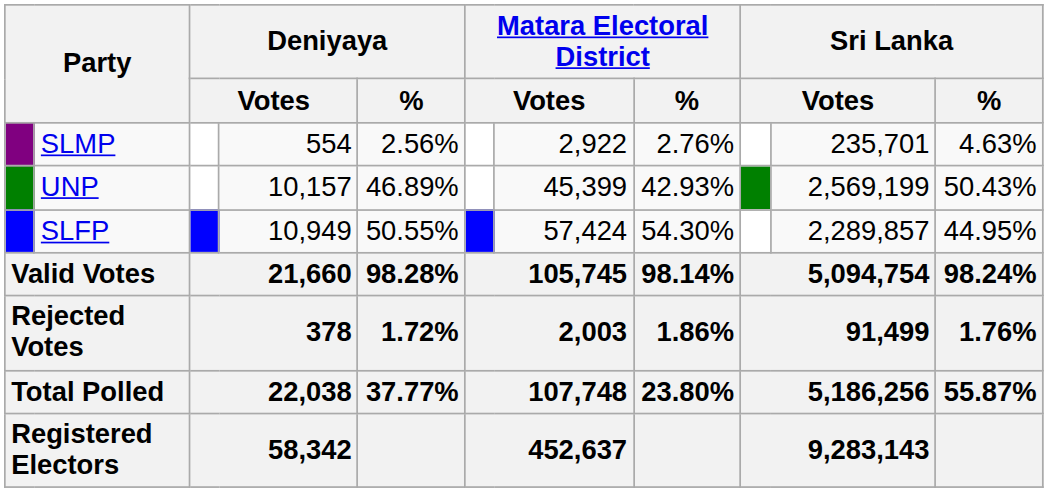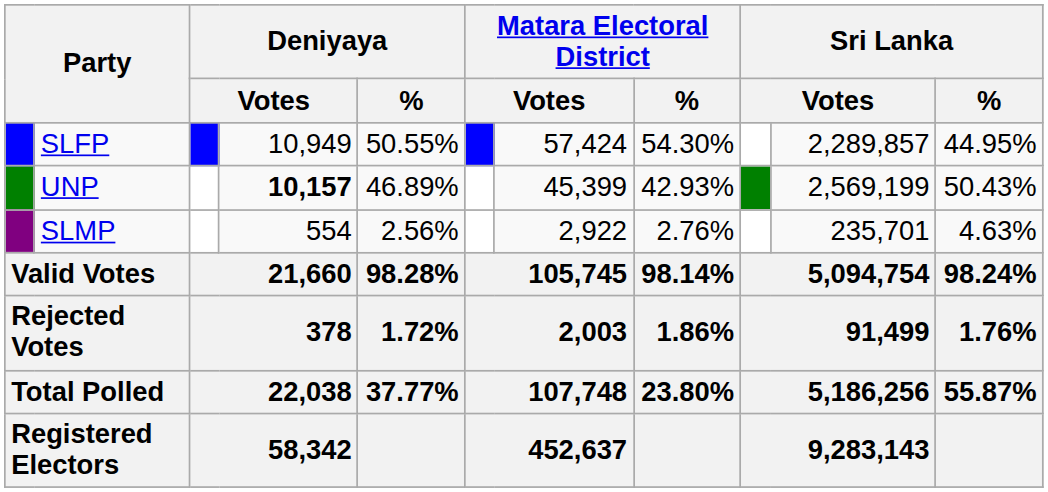 <table class="wikitable">
 <tr>
 <th colspan="2" width="144px"rowspan="2">Party</th>
 <th colspan="3" width="216px">Deniyaya</th>
 <th colspan="3" width="216px"><a href='#'>Matara Electoral District</a></th>
 <th colspan="3" width="216px">Sri Lanka</th>
 </tr>
 <tr>
 <th colspan="2" width="144px">Votes</th>
 <th>%</th>
 <th colspan="2" width="144px">Votes</th>
 <th>%</th>
 <th colspan="2" width="144px">Votes</th>
 <th>%</th>
 </tr>
 <tr>
+<td style="background-color:blue;" width="10px"></td>
+<td style="text-align:left;"><a href='#'>SLFP</a></td>
+<td style="background-color:blue;" width="10px"></td>
+<td style="text-align:right;">10,949</td>
+<td style="text-align:right;">50.55%</td>
+<td style="background-color:blue;" width="10px"></td>
+<td style="text-align:right;">57,424</td>
+<td style="text-align:right;">54.30%</td>
+<td style="background-color:white;" width="10px"></td>
+<td style="text-align:right;">2,289,857</td>
+<td style="text-align:right;">44.95%</td>
+</tr>
+<tr>
+<td style="background-color:green;" width="10px"></td>
+<td style="text-align:left;"><a href='#'>UNP</a></td>
+<td style="background-color:white;" width="10px"></td>
+<td style="text-align:right;"><strong>10,157</strong></td>
+<td style="text-align:right;">46.89%</td>
+<td style="background-color:white;" width="10px"></td>
+<td style="text-align:right;">45,399</td>
+<td style="text-align:right;">42.93%</td>
+<td style="background-color:green;" width="10px"></td>
+<td style="text-align:right;">2,569,199</td>
+<td style="text-align:right;">50.43%</td>
+</tr>
+<tr>
 <td style="background-color:purple;" width="10px"></td>
 <td style="text-align:left;"><a href='#'>SLMP</a></td>
 <td style="background-color:white;" width="10px"></td>
 <td style="text-align:right;">554</td>
 <td style="text-align:right;">2.56%</td>
 <td style="background-color:white;" width="10px"></td>
 <td style="text-align:right;">2,922</td>
 <td style="text-align:right;">2.76%</td>
 <td style="background-color:white;" width="10px"></td>
 <td style="text-align:right;">235,701</td>
 <td style="text-align:right;">4.63%</td>
-</tr>
-<tr>
-<td style="background-color:green;" width="10px"></td>
-<td style="text-align:left;"><a href='#'>UNP</a></td>
-<td style="background-color:white;" width="10px"></td>
-<td style="text-align:right;">10,157</td>
-<td style="text-align:right;">46.89%</td>
-<td style="background-color:white;" width="10px"></td>
-<td style="text-align:right;">45,399</td>
-<td style="text-align:right;">42.93%</td>
-<td style="background-color:green;" width="10px"></td>
-<td style="text-align:right;">2,569,199</td>
-<td style="text-align:right;">50.43%</td>
-</tr>
-<tr>
-<td style="background-color:blue;" width="10px"></td>
-<td style="text-align:left;"><a href='#'>SLFP</a></td>
-<td style="background-color:blue;" width="10px"></td>
-<td style="text-align:right;">10,949</td>
-<td style="text-align:right;">50.55%</td>
-<td style="background-color:blue;" width="10px"></td>
-<td style="text-align:right;">57,424</td>
-<td style="text-align:right;">54.30%</td>
-<td style="background-color:white;" width="10px"></td>
-<td style="text-align:right;">2,289,857</td>
-<td style="text-align:right;">44.95%</td>
 </tr>
 <tr>
 <th colspan="2" width="144px"style="text-align:left;">Valid Votes</th>
 <th style="text-align:right;"colspan="2" width="144px">21,660</th>
 <th style="text-align:right;">98.28%</th>
 <th style="text-align:right;"colspan="2" width="144px">105,745</th>
 <th style="text-align:right;">98.14%</th>
 <th style="text-align:right;"colspan="2" width="144px">5,094,754</th>
 <th style="text-align:right;">98.24%</th>
 </tr>
 <tr>
 <th colspan="2" width="144px"style="text-align:left;">Rejected Votes</th>
 <th style="text-align:right;"colspan="2" width="144px">378</th>
 <th style="text-align:right;">1.72%</th>
 <th style="text-align:right;"colspan="2" width="144px">2,003</th>
 <th style="text-align:right;">1.86%</th>
 <th style="text-align:right;"colspan="2" width="144px">91,499</th>
 <th style="text-align:right;">1.76%</th>
 </tr>
 <tr>
 <th colspan="2" width="144px"style="text-align:left;">Total Polled</th>
 <th style="text-align:right;"colspan="2" width="144px">22,038</th>
 <th style="text-align:right;">37.77%</th>
 <th style="text-align:right;"colspan="2" width="144px">107,748</th>
 <th style="text-align:right;">23.80%</th>
 <th style="text-align:right;"colspan="2" width="144px">5,186,256</th>
 <th style="text-align:right;">55.87%</th>
 </tr>
 <tr>
 <th colspan="2" width="144px"style="text-align:left;">Registered Electors</th>
 <th style="text-align:right;"colspan="2" width="144px">58,342</th>
 <th></th>
 <th style="text-align:right;"colspan="2" width="144px">452,637</th>
 <th></th>
 <th style="text-align:right;"colspan="2" width="144px">9,283,143</th>
 <th></th>
 </tr>
 </table>
